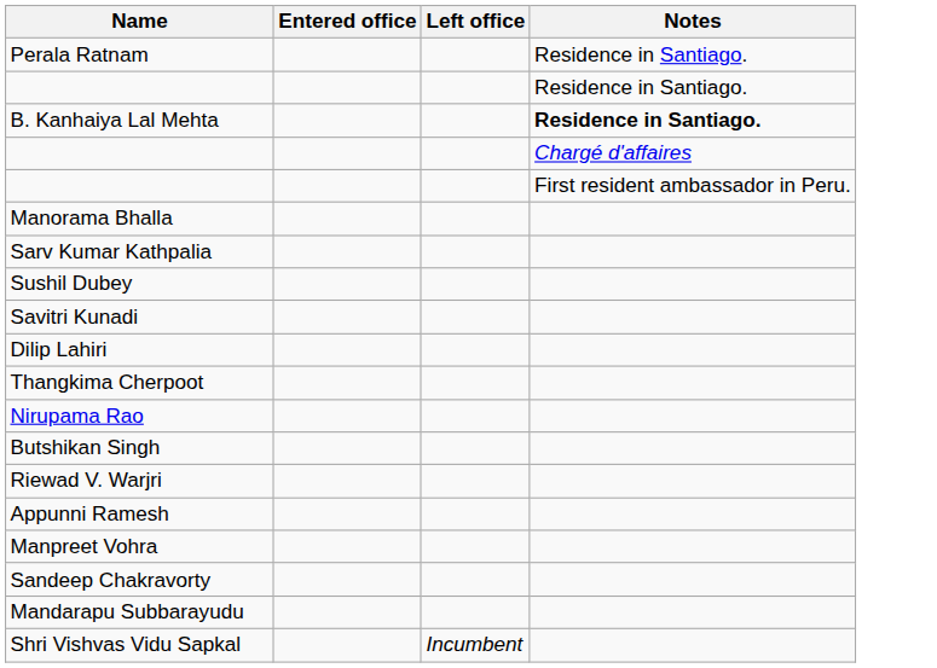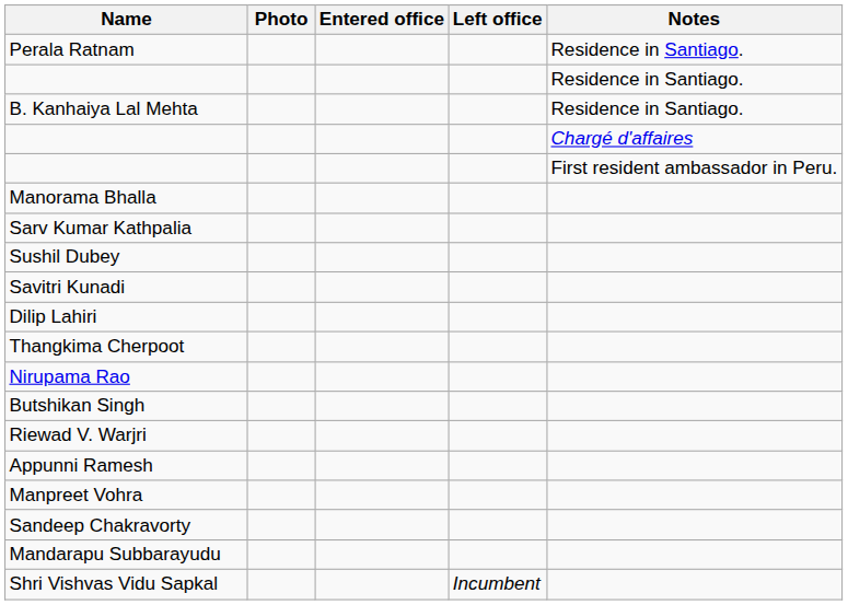 <table class="wikitable">
 <tr>
 <th width=200>Name</th>
+<th width=50>Photo</th>
 <th>Entered office</th>
 <th>Left office</th>
 <th>Notes</th>
 </tr>
 <tr>
 <td>Perala Ratnam</td>
 <td></td>
 <td></td>
+<td></td>
 <td>Residence in <a href='#'>Santiago</a>.</td>
 </tr>
 <tr>
+<td></td>
 <td></td>
 <td></td>
 <td></td>
 <td>Residence in Santiago.</td>
 </tr>
 <tr>
 <td>B. Kanhaiya Lal Mehta</td>
 <td></td>
 <td></td>
-<td><strong>Residence in Santiago.</strong></td>
+<td></td>
+<td>Residence in Santiago.</td>
 </tr>
 <tr>
+<td></td>
 <td></td>
 <td></td>
 <td></td>
 <td><em><a href='#'>Chargé d'affaires</a></em></td>
 </tr>
 <tr>
+<td></td>
 <td></td>
 <td></td>
 <td></td>
 <td>First resident ambassador in Peru.</td>
 </tr>
 <tr>
 <td>Manorama Bhalla</td>
 <td></td>
 <td></td>
 <td></td>
+<td></td>
 </tr>
 <tr>
 <td>Sarv Kumar Kathpalia</td>
+<td></td>
 <td></td>
 <td></td>
 <td></td>
 </tr>
 <tr>
 <td>Sushil Dubey</td>
 <td></td>
 <td></td>
 <td></td>
+<td></td>
 </tr>
 <tr>
 <td>Savitri Kunadi</td>
+<td></td>
 <td></td>
 <td></td>
 <td></td>
 </tr>
 <tr>
 <td>Dilip Lahiri</td>
 <td></td>
 <td></td>
 <td></td>
+<td></td>
 </tr>
 <tr>
 <td>Thangkima Cherpoot</td>
+<td></td>
 <td></td>
 <td></td>
 <td></td>
 </tr>
 <tr>
 <td><a href='#'>Nirupama Rao</a></td>
 <td></td>
 <td></td>
 <td></td>
+<td></td>
 </tr>
 <tr>
 <td>Butshikan Singh</td>
+<td></td>
 <td></td>
 <td></td>
 <td></td>
 </tr>
 <tr>
 <td>Riewad V. Warjri</td>
 <td></td>
 <td></td>
 <td></td>
+<td></td>
 </tr>
 <tr>
 <td>Appunni Ramesh</td>
+<td></td>
 <td></td>
 <td></td>
 <td></td>
 </tr>
 <tr>
 <td>Manpreet Vohra</td>
 <td></td>
 <td></td>
 <td></td>
+<td></td>
 </tr>
 <tr>
 <td>Sandeep Chakravorty</td>
+<td></td>
 <td></td>
 <td></td>
 <td></td>
 </tr>
 <tr>
 <td>Mandarapu Subbarayudu</td>
 <td></td>
 <td></td>
 <td></td>
+<td></td>
 </tr>
 <tr>
 <td>Shri Vishvas Vidu Sapkal</td>
+<td></td>
 <td></td>
 <td><em>Incumbent</em></td>
 <td></td>
 </tr>
 </table>
